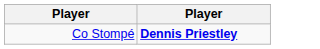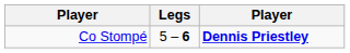 <table class=wikitable style="text-align:center">
 <tr>
 <th width=163>Player</th>
+<th width=50>Legs</th>
 <th width=163>Player</th>
 </tr>
 <tr align=left>
 <td align=right><a href='#'>Co Stompé</a> </td>
+<td align=center>5 – <strong>6</strong></td>
 <td> <strong><a href='#'>Dennis Priestley</a></strong></td>
 </tr>
 </table>
